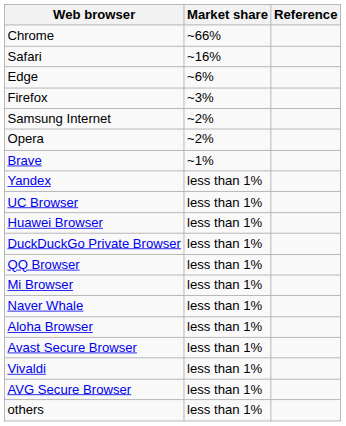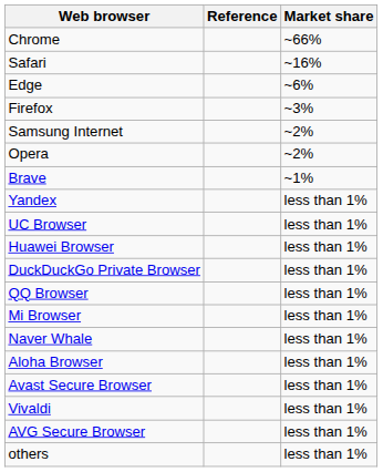 <table class="wikitable sortable mw-collapsible mw-collapsed">
 <tr>
 <th>Web browser</th>
+<th>Reference</th>
 <th>Market share</th>
-<th>Reference</th>
 </tr>
 <tr>
 <td>Chrome</td>
+<td></td>
 <td>~66%</td>
-<td></td>
 </tr>
 <tr>
 <td>Safari</td>
+<td></td>
 <td>~16%</td>
-<td></td>
 </tr>
 <tr>
 <td>Edge</td>
+<td></td>
 <td>~6%</td>
-<td></td>
 </tr>
 <tr>
 <td>Firefox</td>
+<td></td>
 <td>~3%</td>
-<td></td>
 </tr>
 <tr>
 <td>Samsung Internet</td>
+<td></td>
 <td>~2%</td>
-<td></td>
 </tr>
 <tr>
 <td>Opera</td>
+<td></td>
 <td>~2%</td>
-<td></td>
 </tr>
 <tr>
 <td><a href='#'>Brave</a></td>
+<td></td>
 <td>~1%</td>
-<td></td>
 </tr>
 <tr>
 <td><a href='#'>Yandex</a></td>
+<td></td>
 <td>less than 1%</td>
-<td></td>
 </tr>
 <tr>
 <td><a href='#'>UC Browser</a></td>
+<td></td>
 <td>less than 1%</td>
-<td></td>
 </tr>
 <tr>
 <td><a href='#'>Huawei Browser</a></td>
+<td></td>
 <td>less than 1%</td>
-<td></td>
 </tr>
 <tr>
 <td><a href='#'>DuckDuckGo Private Browser</a></td>
+<td></td>
 <td>less than 1%</td>
-<td></td>
 </tr>
 <tr>
 <td><a href='#'>QQ Browser</a></td>
+<td></td>
 <td>less than 1%</td>
-<td></td>
 </tr>
 <tr>
 <td><a href='#'>Mi Browser</a></td>
+<td></td>
 <td>less than 1%</td>
-<td></td>
 </tr>
 <tr>
 <td><a href='#'>Naver Whale</a></td>
+<td></td>
 <td>less than 1%</td>
-<td></td>
 </tr>
 <tr>
 <td><a href='#'>Aloha Browser</a></td>
+<td></td>
 <td>less than 1%</td>
-<td></td>
 </tr>
 <tr>
 <td><a href='#'>Avast Secure Browser</a></td>
+<td></td>
 <td>less than 1%</td>
-<td></td>
 </tr>
 <tr>
 <td><a href='#'>Vivaldi</a></td>
+<td></td>
 <td>less than 1%</td>
-<td></td>
 </tr>
 <tr>
 <td><a href='#'>AVG Secure Browser</a></td>
+<td></td>
 <td>less than 1%</td>
-<td></td>
 </tr>
 <tr>
 <td>others</td>
+<td></td>
 <td>less than 1%</td>
-<td></td>
 </tr>
 </table>
